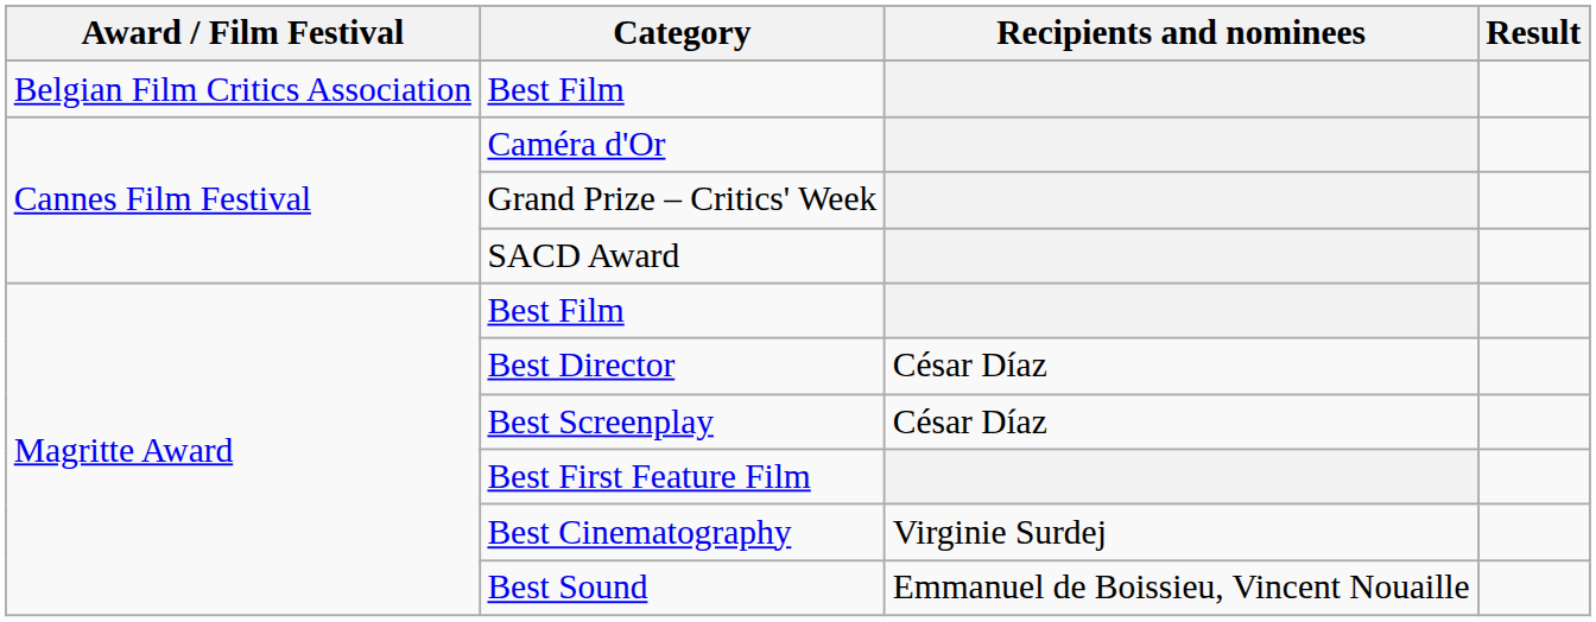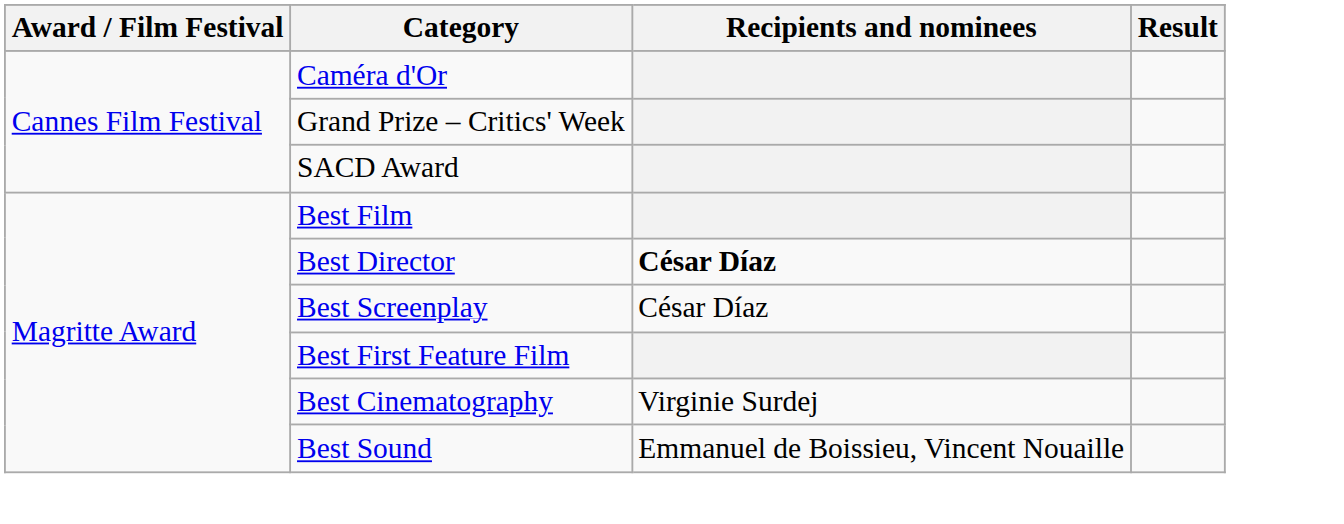 <table class="wikitable plainrowheaders sortable">
 <tr style="background:#ccc; text-align:center;">
 <th scope="col">Award / Film Festival</th>
 <th scope="col">Category</th>
 <th scope="col">Recipients and nominees</th>
 <th scope="col">Result</th>
-</tr>
-<tr>
-<td><a href='#'>Belgian Film Critics Association</a></td>
-<td><a href='#'>Best Film</a></td>
-<th></th>
-<td></td>
 </tr>
 <tr>
 <td rowspan=3><a href='#'>Cannes Film Festival</a></td>
 <td><a href='#'>Caméra d'Or</a></td>
 <th></th>
 <td></td>
 </tr>
 <tr>
 <td>Grand Prize – Critics' Week</td>
 <th></th>
 <td></td>
 </tr>
 <tr>
 <td>SACD Award</td>
 <th></th>
 <td></td>
 </tr>
 <tr>
 <td rowspan=6><a href='#'>Magritte Award</a></td>
 <td><a href='#'>Best Film</a></td>
 <th></th>
 <td></td>
 </tr>
 <tr>
 <td><a href='#'>Best Director</a></td>
-<td>César Díaz</td>
+<td><strong>César Díaz</strong></td>
 <td></td>
 </tr>
 <tr>
 <td><a href='#'>Best Screenplay</a></td>
 <td>César Díaz</td>
 <td></td>
 </tr>
 <tr>
 <td><a href='#'>Best First Feature Film</a></td>
 <th></th>
 <td></td>
 </tr>
 <tr>
 <td><a href='#'>Best Cinematography</a></td>
 <td>Virginie Surdej</td>
 <td></td>
 </tr>
 <tr>
 <td><a href='#'>Best Sound</a></td>
 <td>Emmanuel de Boissieu, Vincent Nouaille</td>
 <td></td>
 </tr>
 </table>
